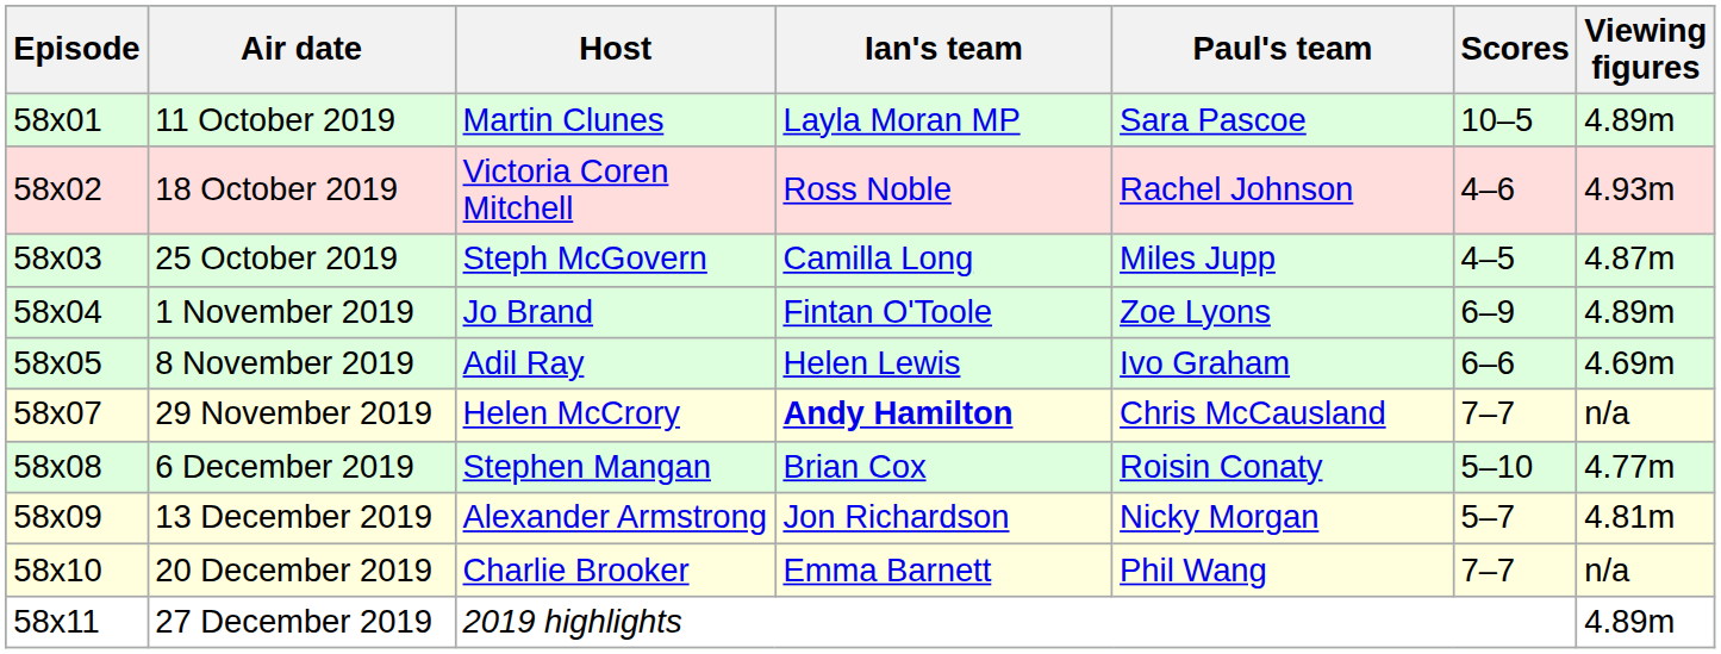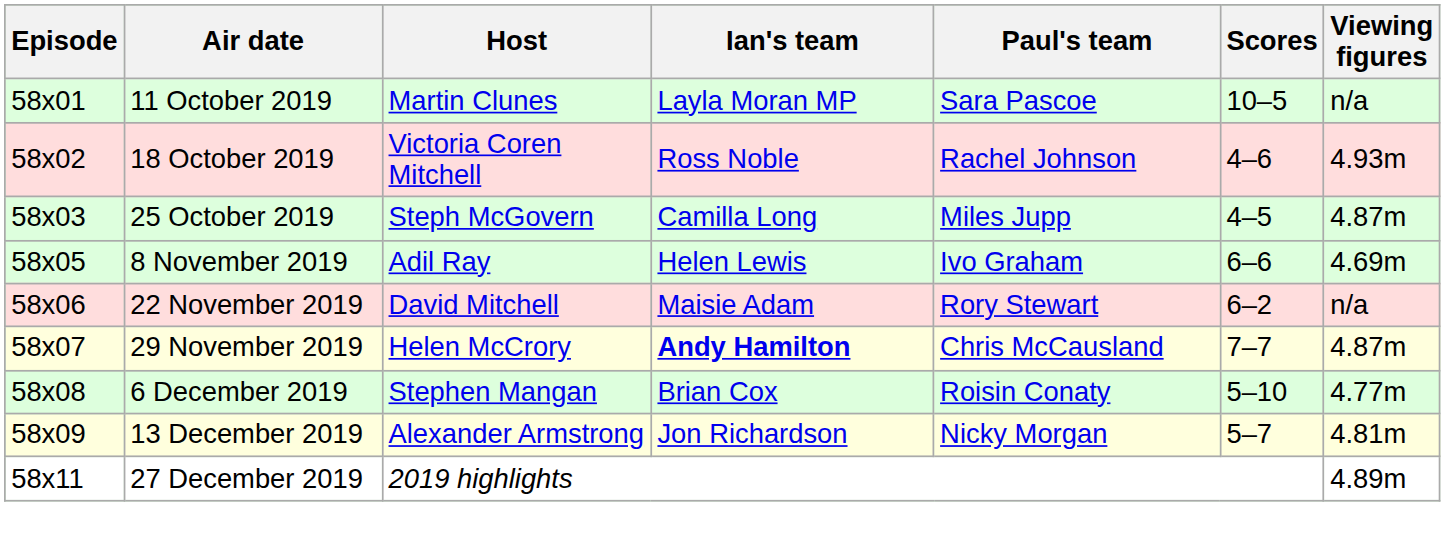 <table class="wikitable"  style="width:840px; background:#dfd;">
 <tr>
 <th style="width:5%;">Episode</th>
 <th style="width:21%;">Air date</th>
 <th style="width:22%;">Host</th>
 <th style="width:23%;">Ian's team</th>
 <th style="width:23%;">Paul's team</th>
 <th style="width:5%;">Scores</th>
 <th style="width:120%;">Viewing figures</th>
 </tr>
 <tr>
 <td>58x01</td>
 <td>11 October 2019</td>
 <td><a href='#'>Martin Clunes</a></td>
 <td><a href='#'>Layla Moran MP</a></td>
 <td><a href='#'>Sara Pascoe</a></td>
 <td>10–5</td>
-<td>4.89m</td>
+<td>n/a</td>
 </tr>
 <tr style="background:#fdd;">
 <td>58x02</td>
 <td>18 October 2019</td>
 <td><a href='#'>Victoria Coren Mitchell</a></td>
 <td><a href='#'>Ross Noble</a></td>
 <td><a href='#'>Rachel Johnson</a></td>
 <td>4–6</td>
 <td>4.93m</td>
 </tr>
 <tr>
 <td>58x03</td>
 <td>25 October 2019</td>
 <td><a href='#'>Steph McGovern</a></td>
 <td><a href='#'>Camilla Long</a></td>
 <td><a href='#'>Miles Jupp</a></td>
 <td>4–5</td>
 <td>4.87m</td>
 </tr>
 <tr>
-<td>58x04</td>
-<td>1 November 2019</td>
-<td><a href='#'>Jo Brand</a></td>
-<td><a href='#'>Fintan O'Toole</a></td>
-<td><a href='#'>Zoe Lyons</a></td>
-<td>6–9</td>
-<td>4.89m</td>
-</tr>
-<tr>
 <td>58x05</td>
 <td>8 November 2019</td>
 <td><a href='#'>Adil Ray</a></td>
 <td><a href='#'>Helen Lewis</a></td>
 <td><a href='#'>Ivo Graham</a></td>
 <td>6–6</td>
 <td>4.69m</td>
 </tr>
+<tr style="background:#fdd;">
+<td>58x06</td>
+<td>22 November 2019</td>
+<td><a href='#'>David Mitchell</a></td>
+<td><a href='#'>Maisie Adam</a></td>
+<td><a href='#'>Rory Stewart</a></td>
+<td>6–2</td>
+<td>n/a</td>
+</tr>
 <tr style="background:#ffd;">
 <td>58x07</td>
 <td>29 November 2019</td>
 <td><a href='#'>Helen McCrory</a></td>
 <td><strong><a href='#'>Andy Hamilton</a></strong></td>
 <td><a href='#'>Chris McCausland</a></td>
 <td>7–7</td>
-<td>n/a</td>
+<td>4.87m</td>
 </tr>
 <tr>
 <td>58x08</td>
 <td>6 December 2019</td>
 <td><a href='#'>Stephen Mangan</a></td>
 <td><a href='#'>Brian Cox</a></td>
 <td><a href='#'>Roisin Conaty</a></td>
 <td>5–10</td>
 <td>4.77m</td>
 </tr>
 <tr style="background:#ffd;">
 <td>58x09</td>
 <td>13 December 2019</td>
 <td><a href='#'>Alexander Armstrong</a></td>
 <td><a href='#'>Jon Richardson</a></td>
 <td><a href='#'>Nicky Morgan</a></td>
 <td>5–7</td>
 <td>4.81m</td>
 </tr>
-<tr style="background:#ffd;">
-<td>58x10</td>
-<td>20 December 2019</td>
-<td><a href='#'>Charlie Brooker</a></td>
-<td><a href='#'>Emma Barnett</a></td>
-<td><a href='#'>Phil Wang</a></td>
-<td>7–7</td>
-<td>n/a</td>
-</tr>
 <tr style="background:#fff;">
 <td>58x11</td>
 <td>27 December 2019</td>
 <td colspan="4"><em>2019 highlights</em></td>
 <td>4.89m</td>
 </tr>
 </table>
